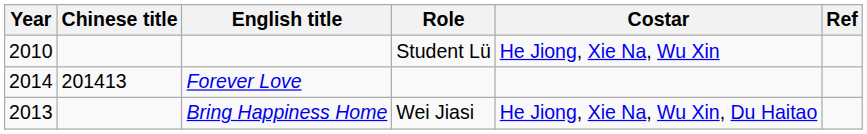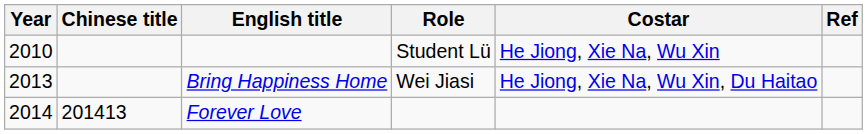 <table class="wikitable">
 <tr>
 <th>Year</th>
 <th>Chinese title</th>
 <th>English title</th>
 <th>Role</th>
 <th>Costar</th>
 <th>Ref</th>
 </tr>
 <tr>
 <td>2010</td>
 <td></td>
 <td></td>
 <td>Student Lü</td>
 <td><a href='#'>He Jiong</a>, <a href='#'>Xie Na</a>, <a href='#'>Wu Xin</a></td>
 <td></td>
 </tr>
 <tr>
+<td>2013</td>
+<td></td>
+<td><em><a href='#'>Bring Happiness Home</a></em></td>
+<td>Wei Jiasi</td>
+<td><a href='#'>He Jiong</a>, <a href='#'>Xie Na</a>, <a href='#'>Wu Xin</a>, <a href='#'>Du Haitao</a></td>
+<td></td>
+</tr>
+<tr>
 <td>2014</td>
 <td>201413</td>
 <td><em><a href='#'>Forever Love</a></em></td>
 <td></td>
 <td></td>
 <td></td>
 </tr>
-<tr>
-<td>2013</td>
-<td></td>
-<td><em><a href='#'>Bring Happiness Home</a></em></td>
-<td>Wei Jiasi</td>
-<td><a href='#'>He Jiong</a>, <a href='#'>Xie Na</a>, <a href='#'>Wu Xin</a>, <a href='#'>Du Haitao</a></td>
-<td></td>
-</tr>
 </table>
